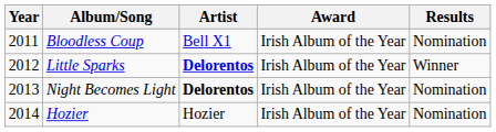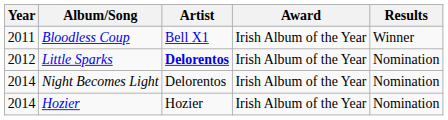 <table class="wikitable">
 <tr style="background:#b0c4de; text-align:center;">
 <th>Year</th>
 <th>Album/Song</th>
 <th>Artist</th>
 <th>Award</th>
 <th>Results</th>
 </tr>
 <tr>
 <td>2011</td>
 <td><em><a href='#'>Bloodless Coup</a></em></td>
 <td><a href='#'>Bell X1</a></td>
 <td>Irish Album of the Year</td>
-<td>Nomination</td>
+<td>Winner</td>
 </tr>
 <tr>
 <td>2012</td>
 <td><em><a href='#'>Little Sparks</a></em></td>
 <td><strong><a href='#'>Delorentos</a></strong></td>
 <td>Irish Album of the Year</td>
-<td>Winner</td>
+<td>Nomination</td>
 </tr>
 <tr>
-<td>2013</td>
+<td>2014</td>
 <td><em> Night Becomes Light</em></td>
-<td><strong>Delorentos</strong></td>
+<td>Delorentos</td>
 <td>Irish Album of the Year</td>
 <td>Nomination</td>
 </tr>
 <tr>
 <td>2014</td>
 <td><em><a href='#'>Hozier</a></em></td>
 <td>Hozier</td>
 <td>Irish Album of the Year</td>
 <td>Nomination</td>
 </tr>
 </table>
